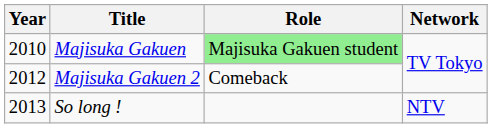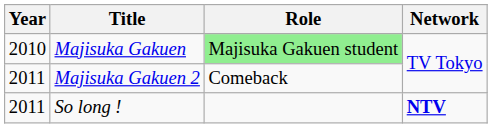 <table class="wikitable">
 <tr>
 <th>Year</th>
 <th>Title</th>
 <th>Role</th>
 <th>Network</th>
 </tr>
 <tr>
 <td>2010</td>
 <td><em><a href='#'>Majisuka Gakuen</a></em></td>
 <td style="background: lightgreen;">Majisuka Gakuen student</td>
 <td rowspan="2"><a href='#'>TV Tokyo</a></td>
 </tr>
 <tr>
-<td>2012</td>
+<td>2011</td>
 <td><em><a href='#'>Majisuka Gakuen 2</a></em></td>
 <td>Comeback</td>
 </tr>
 <tr>
-<td>2013</td>
+<td>2011</td>
 <td><em>So long !</em></td>
 <td></td>
-<td><a href='#'>NTV</a></td>
+<td><strong><a href='#'>NTV</a></strong></td>
 </tr>
 </table>
